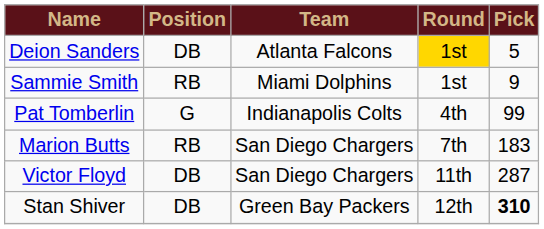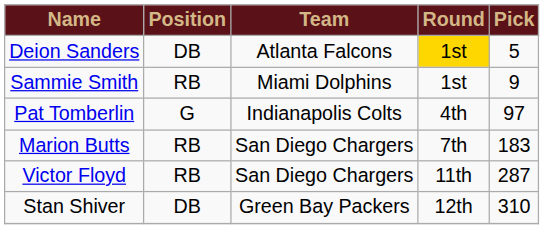 <table class="wikitable" style="text-align: center;">
 <tr>
 <th style="background:#5a1118; color:#d3b787;">Name</th>
 <th style="background:#5a1118; color:#d3b787;">Position</th>
 <th style="background:#5a1118; color:#d3b787;">Team</th>
 <th style="background:#5a1118; color:#d3b787;">Round</th>
 <th style="background:#5a1118; color:#d3b787;">Pick</th>
 </tr>
 <tr>
 <td><a href='#'>Deion Sanders</a></td>
 <td>DB</td>
 <td>Atlanta Falcons</td>
 <td style="background: gold;">1st</td>
 <td>5</td>
 </tr>
 <tr>
 <td><a href='#'>Sammie Smith</a></td>
 <td>RB</td>
 <td>Miami Dolphins</td>
 <td>1st</td>
 <td>9</td>
 </tr>
 <tr>
 <td><a href='#'>Pat Tomberlin</a></td>
 <td>G</td>
 <td>Indianapolis Colts</td>
 <td>4th</td>
-<td>99</td>
+<td>97</td>
 </tr>
 <tr>
 <td><a href='#'>Marion Butts</a></td>
 <td>RB</td>
 <td>San Diego Chargers</td>
 <td>7th</td>
 <td>183</td>
 </tr>
 <tr>
 <td><a href='#'>Victor Floyd</a></td>
-<td>DB</td>
+<td>RB</td>
 <td>San Diego Chargers</td>
 <td>11th</td>
 <td>287</td>
 </tr>
 <tr>
 <td>Stan Shiver</td>
 <td>DB</td>
 <td>Green Bay Packers</td>
 <td>12th</td>
-<td><strong>310</strong></td>
+<td>310</td>
 </tr>
 <tr>
 </tr>
 </table>
